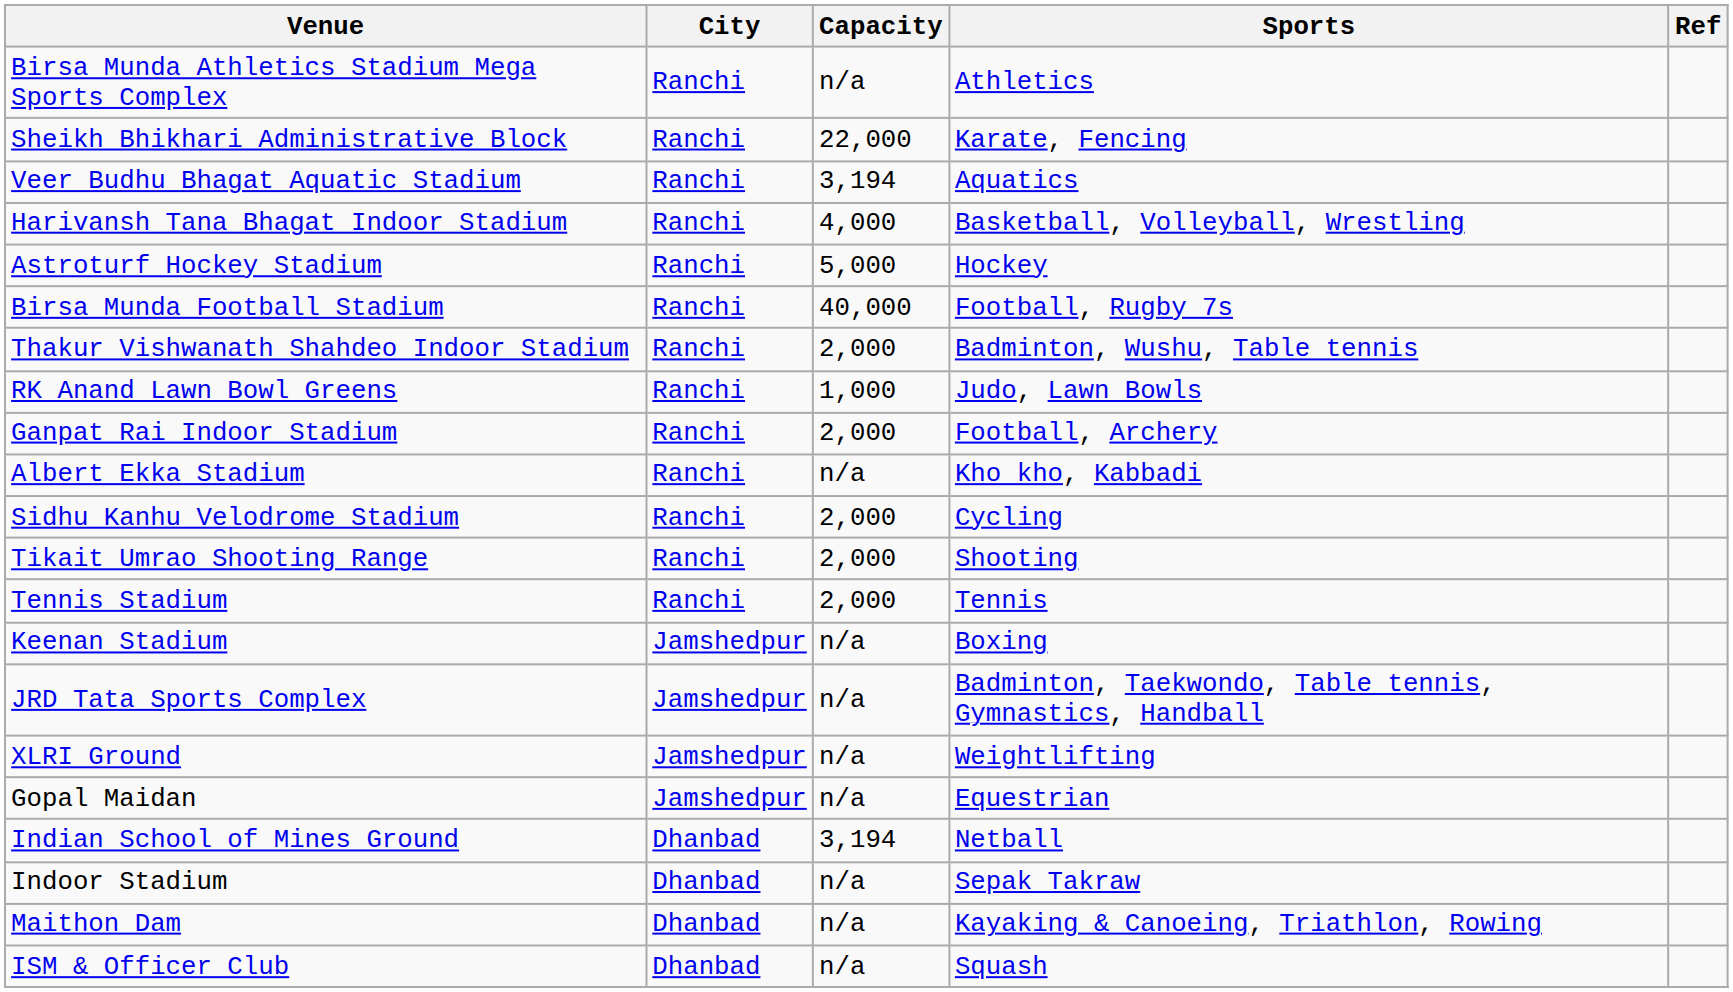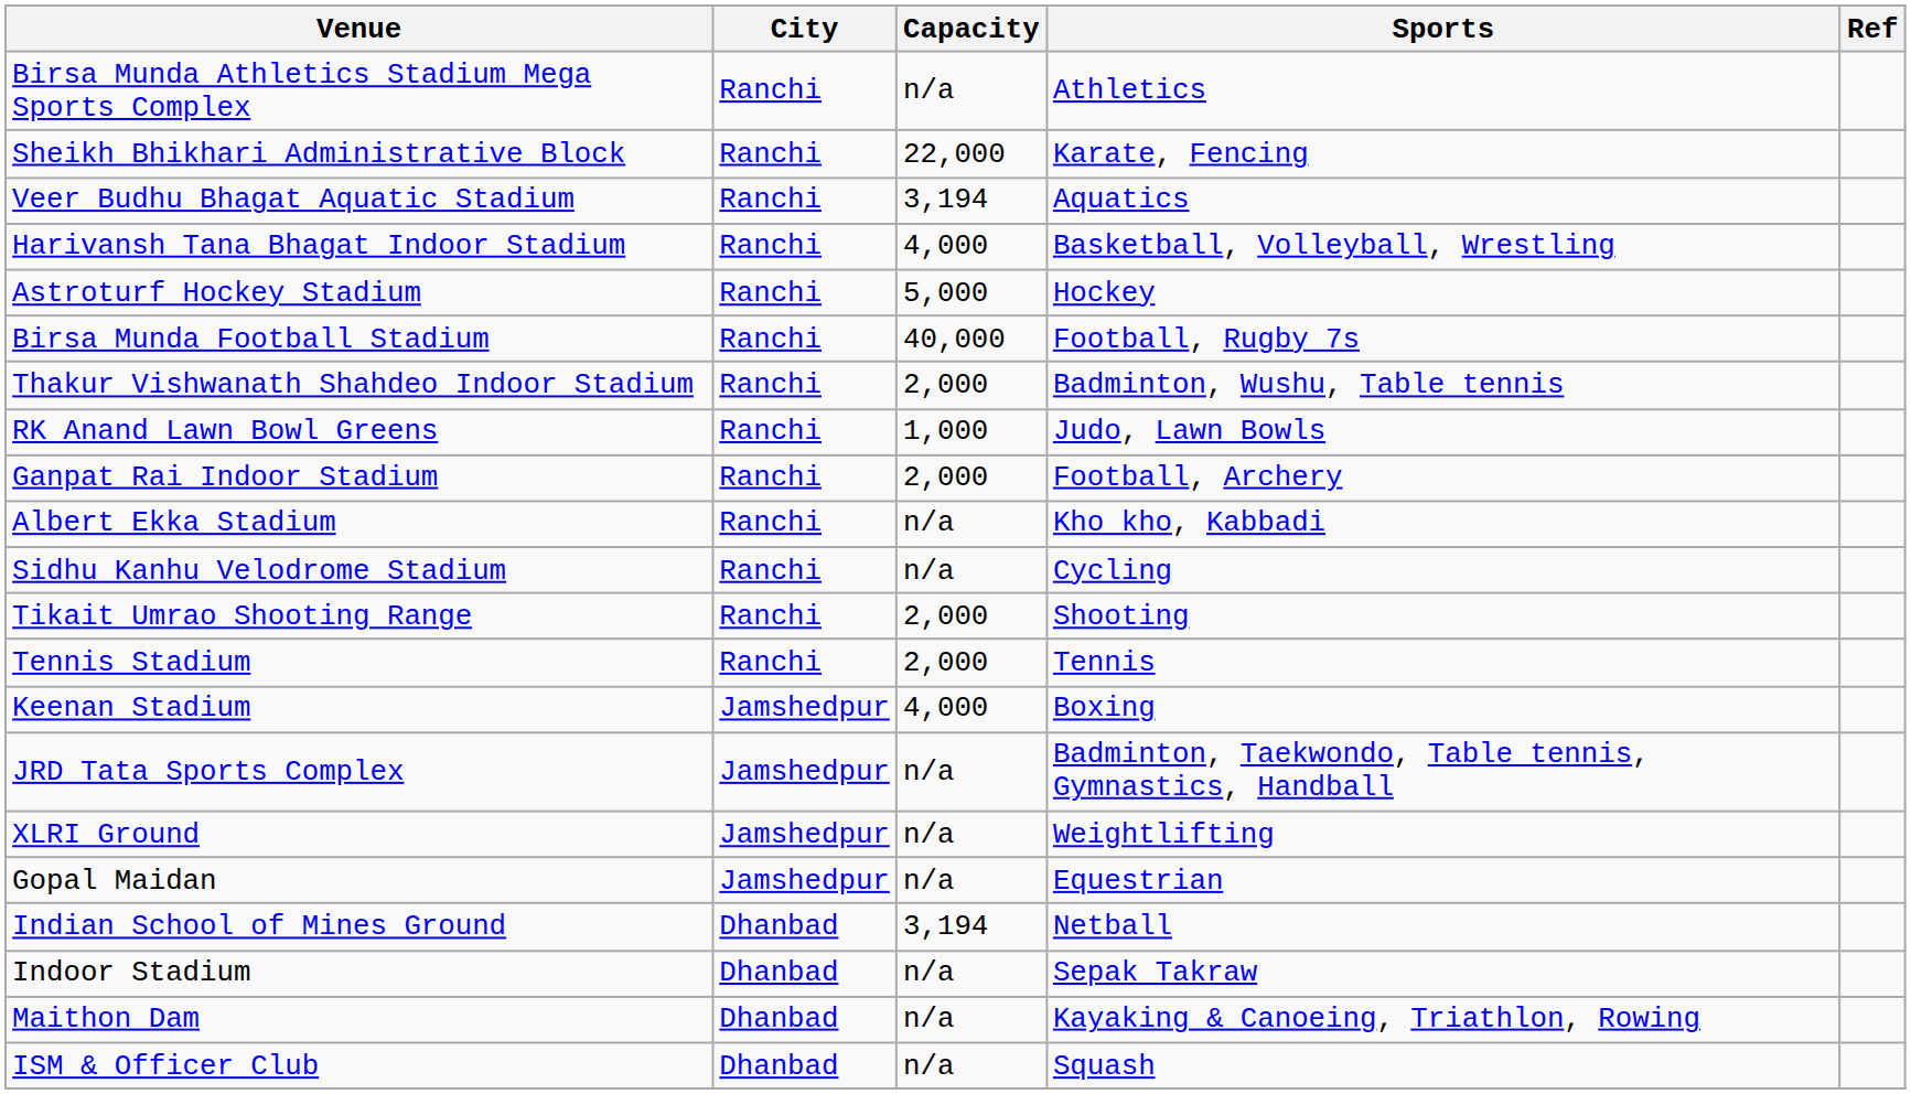 <table class="wikitable">
 <tr>
 <th scope="col">Venue</th>
 <th scope="col">City</th>
 <th scope="col">Capacity</th>
 <th scope="col">Sports</th>
 <th scope="col">Ref</th>
 </tr>
 <tr>
 <td><a href='#'>Birsa Munda Athletics Stadium Mega Sports Complex</a></td>
 <td><a href='#'>Ranchi</a></td>
 <td>n/a</td>
 <td><a href='#'>Athletics</a></td>
 <td></td>
 </tr>
 <tr>
 <td><a href='#'>Sheikh Bhikhari Administrative Block</a></td>
 <td><a href='#'>Ranchi</a></td>
 <td>22,000</td>
 <td><a href='#'>Karate</a>, <a href='#'>Fencing</a></td>
 <td></td>
 </tr>
 <tr>
 <td><a href='#'>Veer Budhu Bhagat Aquatic Stadium</a></td>
 <td><a href='#'>Ranchi</a></td>
 <td>3,194</td>
 <td><a href='#'>Aquatics</a></td>
 <td></td>
 </tr>
 <tr>
 <td><a href='#'>Harivansh Tana Bhagat Indoor Stadium</a></td>
 <td><a href='#'>Ranchi</a></td>
 <td>4,000</td>
 <td><a href='#'>Basketball</a>, <a href='#'>Volleyball</a>, <a href='#'>Wrestling</a></td>
 <td></td>
 </tr>
 <tr>
 <td><a href='#'>Astroturf Hockey Stadium</a></td>
 <td><a href='#'>Ranchi</a></td>
 <td>5,000</td>
 <td><a href='#'>Hockey</a></td>
 <td></td>
 </tr>
 <tr>
 <td><a href='#'>Birsa Munda Football Stadium</a></td>
 <td><a href='#'>Ranchi</a></td>
 <td>40,000</td>
 <td><a href='#'>Football</a>, <a href='#'>Rugby 7s</a></td>
 <td></td>
 </tr>
 <tr>
 <td><a href='#'>Thakur Vishwanath Shahdeo Indoor Stadium</a></td>
 <td><a href='#'>Ranchi</a></td>
 <td>2,000</td>
 <td><a href='#'>Badminton</a>, <a href='#'>Wushu</a>, <a href='#'>Table tennis</a></td>
 <td></td>
 </tr>
 <tr>
 <td><a href='#'>RK Anand Lawn Bowl Greens</a></td>
 <td><a href='#'>Ranchi</a></td>
 <td>1,000</td>
 <td><a href='#'>Judo</a>, <a href='#'>Lawn Bowls</a></td>
 <td></td>
 </tr>
 <tr>
 <td><a href='#'>Ganpat Rai Indoor Stadium</a></td>
 <td><a href='#'>Ranchi</a></td>
 <td>2,000</td>
 <td><a href='#'>Football</a>, <a href='#'>Archery</a></td>
 <td></td>
 </tr>
 <tr>
 <td><a href='#'>Albert Ekka Stadium</a></td>
 <td><a href='#'>Ranchi</a></td>
 <td>n/a</td>
 <td><a href='#'>Kho kho</a>, <a href='#'>Kabbadi</a></td>
 <td></td>
 </tr>
 <tr>
 <td><a href='#'>Sidhu Kanhu Velodrome Stadium</a></td>
 <td><a href='#'>Ranchi</a></td>
-<td>2,000</td>
+<td>n/a</td>
 <td><a href='#'>Cycling</a></td>
 <td></td>
 </tr>
 <tr>
 <td><a href='#'>Tikait Umrao Shooting Range</a></td>
 <td><a href='#'>Ranchi</a></td>
 <td>2,000</td>
 <td><a href='#'>Shooting</a></td>
 <td></td>
 </tr>
 <tr>
 <td><a href='#'>Tennis Stadium</a></td>
 <td><a href='#'>Ranchi</a></td>
 <td>2,000</td>
 <td><a href='#'>Tennis</a></td>
 <td></td>
 </tr>
 <tr>
 <td><a href='#'>Keenan Stadium</a></td>
 <td><a href='#'>Jamshedpur</a></td>
-<td>n/a</td>
+<td>4,000</td>
 <td><a href='#'>Boxing</a></td>
 <td></td>
 </tr>
 <tr>
 <td><a href='#'>JRD Tata Sports Complex</a></td>
 <td><a href='#'>Jamshedpur</a></td>
 <td>n/a</td>
 <td><a href='#'>Badminton</a>, <a href='#'>Taekwondo</a>, <a href='#'>Table tennis</a>, <a href='#'>Gymnastics</a>, <a href='#'>Handball</a></td>
 <td></td>
 </tr>
 <tr>
 <td><a href='#'>XLRI Ground</a></td>
 <td><a href='#'>Jamshedpur</a></td>
 <td>n/a</td>
 <td><a href='#'>Weightlifting</a></td>
 <td></td>
 </tr>
 <tr>
 <td>Gopal Maidan</td>
 <td><a href='#'>Jamshedpur</a></td>
 <td>n/a</td>
 <td><a href='#'>Equestrian</a></td>
 <td></td>
 </tr>
 <tr>
 <td><a href='#'>Indian School of Mines Ground</a></td>
 <td><a href='#'>Dhanbad</a></td>
 <td>3,194</td>
 <td><a href='#'>Netball</a></td>
 <td></td>
 </tr>
 <tr>
 <td>Indoor Stadium</td>
 <td><a href='#'>Dhanbad</a></td>
 <td>n/a</td>
 <td><a href='#'>Sepak Takraw</a></td>
 <td></td>
 </tr>
 <tr>
 <td><a href='#'>Maithon Dam</a></td>
 <td><a href='#'>Dhanbad</a></td>
 <td>n/a</td>
 <td><a href='#'>Kayaking & Canoeing</a>, <a href='#'>Triathlon</a>, <a href='#'>Rowing</a></td>
 <td></td>
 </tr>
 <tr>
 <td><a href='#'>ISM & Officer Club</a></td>
 <td><a href='#'>Dhanbad</a></td>
 <td>n/a</td>
 <td><a href='#'>Squash</a></td>
 <td></td>
 </tr>
 <tr>
 </tr>
 </table>
